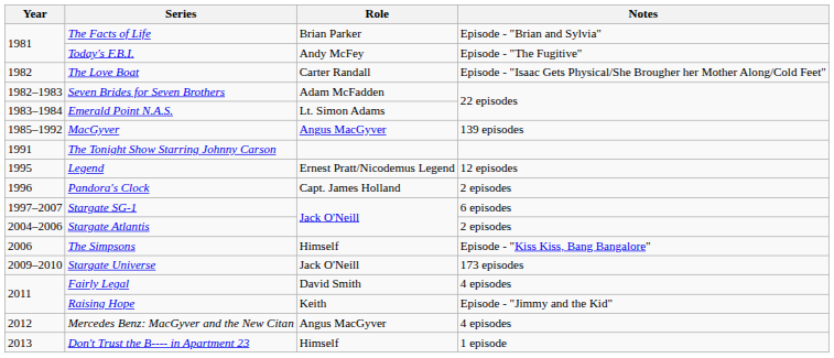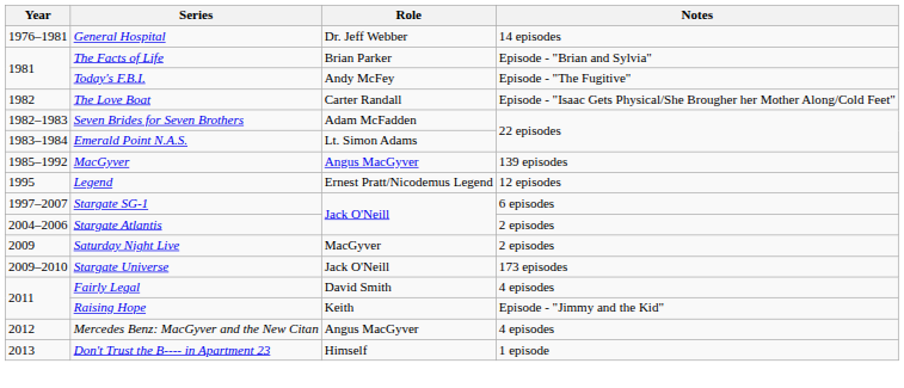 <table class="wikitable sortable">
 <tr>
 <th>Year</th>
 <th>Series</th>
 <th>Role</th>
 <th>Notes</th>
+</tr>
+<tr>
+<td>1976–1981</td>
+<td><em><a href='#'>General Hospital</a></em></td>
+<td>Dr. Jeff Webber</td>
+<td>14 episodes</td>
 </tr>
 <tr>
 <td rowspan="2">1981</td>
 <td><em><a href='#'>The Facts of Life</a></em></td>
 <td>Brian Parker</td>
 <td>Episode - "Brian and Sylvia"</td>
 </tr>
 <tr>
 <td><em><a href='#'>Today's F.B.I.</a></em></td>
 <td>Andy McFey</td>
 <td>Episode - "The Fugitive"</td>
 </tr>
 <tr>
 <td>1982</td>
 <td><em><a href='#'>The Love Boat</a></em></td>
 <td>Carter Randall</td>
 <td>Episode - "Isaac Gets Physical/She Brougher her Mother Along/Cold Feet"</td>
 </tr>
 <tr>
 <td>1982–1983</td>
 <td><em><a href='#'>Seven Brides for Seven Brothers</a></em></td>
 <td>Adam McFadden</td>
 <td rowspan="2">22 episodes</td>
 </tr>
 <tr>
 <td>1983–1984</td>
 <td><em><a href='#'>Emerald Point N.A.S.</a></em></td>
 <td>Lt. Simon Adams</td>
 </tr>
 <tr Ordinary Heroes - Tony Kaiser>
 <td>1985–1992</td>
 <td><em><a href='#'>MacGyver</a></em></td>
 <td><a href='#'>Angus MacGyver</a></td>
 <td>139 episodes</td>
 </tr>
 <tr>
-<td>1991</td>
-<td><em><a href='#'>The Tonight Show Starring Johnny Carson</a></em></td>
-<td></td>
-<td></td>
-</tr>
-<tr>
 <td>1995</td>
 <td><em><a href='#'>Legend</a></em></td>
 <td>Ernest Pratt/Nicodemus Legend</td>
 <td>12 episodes</td>
-</tr>
-<tr>
-<td>1996</td>
-<td><em><a href='#'>Pandora's Clock</a></em></td>
-<td>Capt. James Holland</td>
-<td>2 episodes</td>
 </tr>
 <tr>
 <td>1997–2007</td>
 <td><em><a href='#'>Stargate SG-1</a></em></td>
 <td rowspan="2"><a href='#'>Jack O'Neill</a></td>
 <td>6 episodes</td>
 </tr>
 <tr>
 <td>2004–2006</td>
 <td><em><a href='#'>Stargate Atlantis</a></em></td>
 <td>2 episodes</td>
 </tr>
 <tr>
-<td>2006</td>
-<td><em><a href='#'>The Simpsons</a></em></td>
-<td>Himself</td>
-<td>Episode - "<a href='#'>Kiss Kiss, Bang Bangalore</a>"</td>
+<td>2009</td>
+<td><em><a href='#'>Saturday Night Live</a></em></td>
+<td>MacGyver</td>
+<td>2 episodes</td>
 </tr>
 <tr>
 <td>2009–2010</td>
 <td><em><a href='#'>Stargate Universe</a></em></td>
 <td>Jack O'Neill</td>
 <td>173 episodes</td>
 </tr>
 <tr>
 <td rowspan="2">2011</td>
 <td><em><a href='#'>Fairly Legal</a></em></td>
 <td>David Smith</td>
 <td>4 episodes</td>
 </tr>
 <tr>
 <td><em><a href='#'>Raising Hope</a></em></td>
 <td>Keith</td>
 <td>Episode - "Jimmy and the Kid"</td>
 </tr>
 <tr>
 <td>2012</td>
 <td><em>Mercedes Benz: MacGyver and the New Citan</em></td>
 <td>Angus MacGyver</td>
 <td>4 episodes</td>
 </tr>
 <tr>
 <td>2013</td>
 <td><em><a href='#'>Don't Trust the B---- in Apartment 23</a></em></td>
 <td>Himself</td>
 <td>1 episode</td>
 </tr>
 </table>
